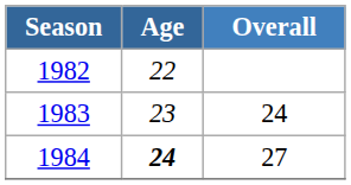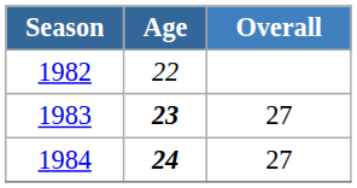 <table class="wikitable" style="font-size:95%; text-align:center; border:grey solid 1px; border-collapse:collapse; background:#ffffff;">
 <tr>
 <th style="background-color:#369; color:white; width:60px;"> Season </th>
 <th style="background-color:#369; color:white; width:40px;"> Age </th>
 <th style="background-color:#4180be; color:white; width:75px;">Overall</th>
 </tr>
 <tr>
 <td><a href='#'>1982</a></td>
 <td><em>22</em></td>
 <td></td>
 </tr>
 <tr>
 <td><a href='#'>1983</a></td>
-<td><em>23</em></td>
-<td>24</td>
+<td><strong><em>23</em></strong></td>
+<td>27</td>
 </tr>
 <tr>
 <td><a href='#'>1984</a></td>
 <td><strong><em>24</em></strong></td>
 <td>27</td>
 </tr>
 <tr>
 </tr>
 </table>
